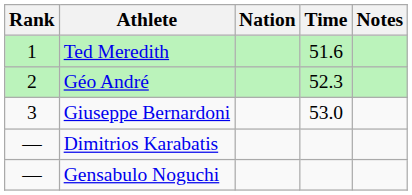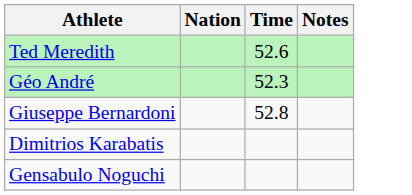 <table class="wikitable sortable" style="text-align:center">
 <tr>
-<th>Rank</th>
 <th>Athlete</th>
 <th>Nation</th>
 <th>Time</th>
 <th>Notes</th>
 </tr>
 <tr bgcolor=bbf3bb>
-<td>1</td>
 <td align=left><a href='#'>Ted Meredith</a></td>
 <td align=left></td>
-<td>51.6</td>
+<td>52.6</td>
 <td></td>
 </tr>
 <tr bgcolor=bbf3bb>
-<td>2</td>
 <td align=left><a href='#'>Géo André</a></td>
 <td align=left></td>
 <td>52.3</td>
 <td></td>
 </tr>
 <tr>
-<td>3</td>
 <td align=left><a href='#'>Giuseppe Bernardoni</a></td>
 <td align=left></td>
-<td>53.0</td>
+<td>52.8</td>
 <td></td>
 </tr>
 <tr>
-<td>—</td>
 <td align=left><a href='#'>Dimitrios Karabatis</a></td>
 <td align=left></td>
 <td></td>
 <td></td>
 </tr>
 <tr>
-<td>—</td>
 <td align=left><a href='#'>Gensabulo Noguchi</a></td>
 <td align=left></td>
 <td></td>
 <td></td>
 </tr>
 </table>
